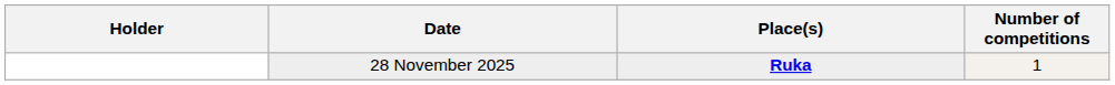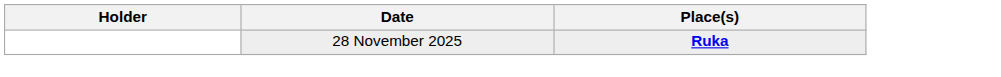 <table class="wikitable plainrowheaders" style="background:#fff; font-size:86%; line-height:16px; border:grey solid 1px; border-collapse:collapse;">
 <tr>
 <th style="width:15em;"> Holder</th>
 <th style="width:20em;">Date</th>
 <th style="width:20em;">Place(s)</th>
-<th style="width:8em;">Number of competitions</th>
 </tr>
 <tr>
 <td></td>
 <td align=center bgcolor=#EEEEEE>28 November 2025</td>
 <td align=center bgcolor=#EEEEEE><strong> <a href='#'>Ruka</a></strong></td>
-<td align=center bgcolor=#F4F0EC>1</td>
 </tr>
 </table>
